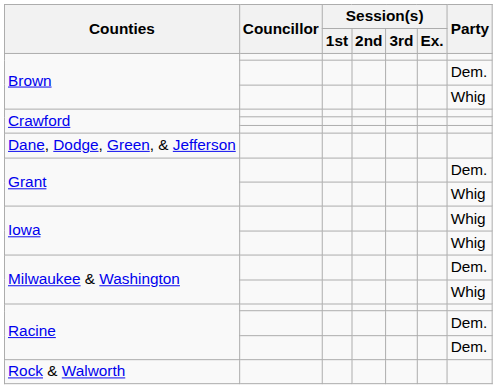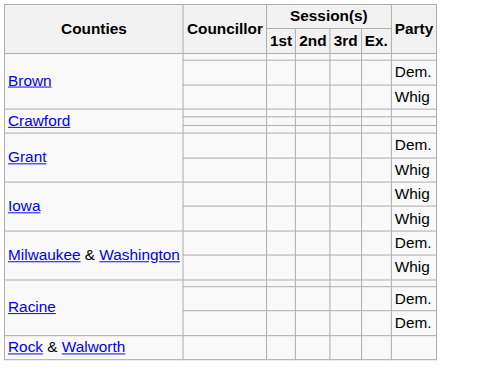 <table class="wikitable sortable">
 <tr>
 <th rowspan="2">Counties</th>
 <th rowspan="2">Councillor</th>
 <th colspan="4">Session(s)</th>
 <th rowspan="2">Party</th>
 </tr>
 <tr>
 <th>1st</th>
 <th>2nd</th>
 <th>3rd</th>
 <th>Ex.</th>
 </tr>
 <tr>
 <td rowspan="3"><a href='#'>Brown</a></td>
 <td></td>
 <td></td>
 <td></td>
 <td></td>
 <td></td>
 <td></td>
 </tr>
 <tr>
 <td></td>
 <td></td>
 <td></td>
 <td></td>
 <td></td>
 <td>Dem.</td>
 </tr>
 <tr>
 <td></td>
 <td></td>
 <td></td>
 <td></td>
 <td></td>
 <td>Whig</td>
 </tr>
 <tr>
 <td rowspan="3"><a href='#'>Crawford</a></td>
 <td></td>
 <td></td>
 <td></td>
 <td></td>
 <td></td>
 <td></td>
 </tr>
 <tr>
 <td></td>
 <td></td>
 <td></td>
 <td></td>
 <td></td>
 <td></td>
 </tr>
 <tr>
-<td></td>
-<td></td>
-<td></td>
-<td></td>
-<td></td>
-<td></td>
-</tr>
-<tr>
-<td><a href='#'>Dane</a>, <a href='#'>Dodge</a>, <a href='#'>Green</a>, & <a href='#'>Jefferson</a></td>
 <td></td>
 <td></td>
 <td></td>
 <td></td>
 <td></td>
 <td></td>
 </tr>
 <tr>
 <td rowspan="2"><a href='#'>Grant</a></td>
 <td></td>
 <td></td>
 <td></td>
 <td></td>
 <td></td>
 <td>Dem.</td>
 </tr>
 <tr>
 <td></td>
 <td></td>
 <td></td>
 <td></td>
 <td></td>
 <td>Whig</td>
 </tr>
 <tr>
 <td rowspan="2"><a href='#'>Iowa</a></td>
 <td></td>
 <td></td>
 <td></td>
 <td></td>
 <td></td>
 <td>Whig</td>
 </tr>
 <tr>
 <td></td>
 <td></td>
 <td></td>
 <td></td>
 <td></td>
 <td>Whig</td>
 </tr>
 <tr>
 <td rowspan="2"><a href='#'>Milwaukee</a> & <a href='#'>Washington</a></td>
 <td></td>
 <td></td>
 <td></td>
 <td></td>
 <td></td>
 <td>Dem.</td>
 </tr>
 <tr>
 <td></td>
 <td></td>
 <td></td>
 <td></td>
 <td></td>
 <td>Whig</td>
 </tr>
 <tr>
 <td rowspan="3"><a href='#'>Racine</a></td>
 <td></td>
 <td></td>
 <td></td>
 <td></td>
 <td></td>
 <td></td>
 </tr>
 <tr>
 <td></td>
 <td></td>
 <td></td>
 <td></td>
 <td></td>
 <td>Dem.</td>
 </tr>
 <tr>
 <td></td>
 <td></td>
 <td></td>
 <td></td>
 <td></td>
 <td>Dem.</td>
 </tr>
 <tr>
 <td><a href='#'>Rock</a> & <a href='#'>Walworth</a></td>
 <td></td>
 <td></td>
 <td></td>
 <td></td>
 <td></td>
 <td></td>
 </tr>
 </table>
